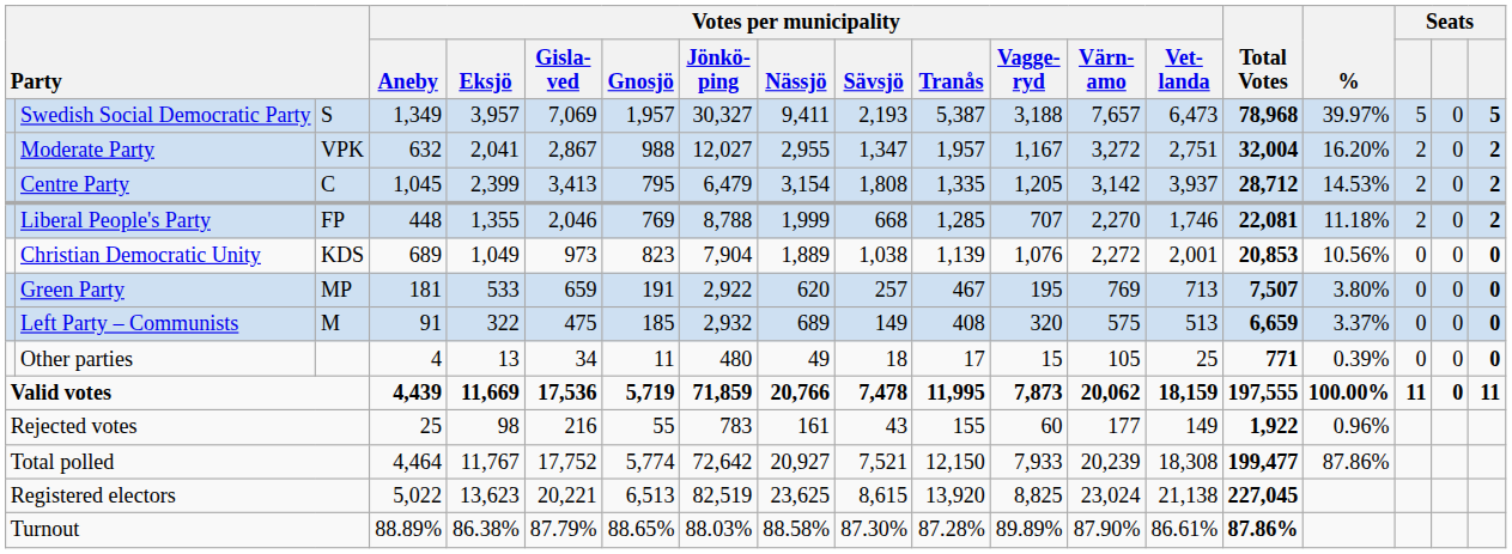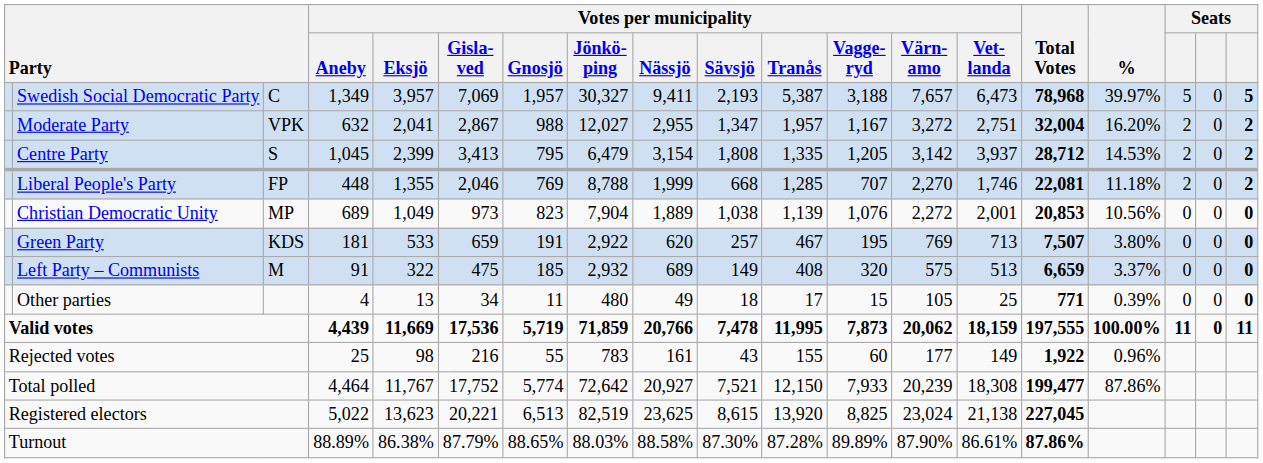 <table class="wikitable" border="1" style="text-align:right;">
 <tr>
 <th style="text-align:left;" valign=bottom rowspan=2 colspan=3>Party</th>
 <th colspan=11>Votes per municipality</th>
 <th align=center valign=bottom rowspan=2 width="50">Total Votes</th>
 <th align=center valign=bottom rowspan=2 width="50">%</th>
 <th colspan=3>Seats</th>
 </tr>
 <tr>
 <th align=center valign=bottom width="50"><a href='#'>Aneby</a></th>
 <th align=center valign=bottom width="50"><a href='#'>Eksjö</a></th>
 <th align=center valign=bottom width="50"><a href='#'>Gisla- ved</a></th>
 <th align=center valign=bottom width="50"><a href='#'>Gnosjö</a></th>
 <th align=center valign=bottom width="50"><a href='#'>Jönkö- ping</a></th>
 <th align=center valign=bottom width="50"><a href='#'>Nässjö</a></th>
 <th align=center valign=bottom width="50"><a href='#'>Sävsjö</a></th>
 <th align=center valign=bottom width="50"><a href='#'>Tranås</a></th>
 <th align=center valign=bottom width="50"><a href='#'>Vagge- ryd</a></th>
 <th align=center valign=bottom width="50"><a href='#'>Värn- amo</a></th>
 <th align=center valign=bottom width="50"><a href='#'>Vet- landa</a></th>
 <th align=center valign=bottom width="20"><small></small></th>
 <th align=center valign=bottom width="20"><small><a href='#'></a></small></th>
 <th align=center valign=bottom width="20"><small></small></th>
 </tr>
 <tr style="background:#CEE0F2;">
 <td></td>
 <td align=left style="white-space: nowrap;"><a href='#'>Swedish Social Democratic Party</a></td>
-<td align=left>S</td>
+<td align=left>C</td>
 <td>1,349</td>
 <td>3,957</td>
 <td>7,069</td>
 <td>1,957</td>
 <td>30,327</td>
 <td>9,411</td>
 <td>2,193</td>
 <td>5,387</td>
 <td>3,188</td>
 <td>7,657</td>
 <td>6,473</td>
 <td><strong>78,968</strong></td>
 <td>39.97%</td>
 <td>5</td>
 <td>0</td>
 <td><strong>5</strong></td>
 </tr>
 <tr style="background:#CEE0F2;">
 <td></td>
 <td align=left><a href='#'>Moderate Party</a></td>
 <td align=left>VPK</td>
 <td>632</td>
 <td>2,041</td>
 <td>2,867</td>
 <td>988</td>
 <td>12,027</td>
 <td>2,955</td>
 <td>1,347</td>
 <td>1,957</td>
 <td>1,167</td>
 <td>3,272</td>
 <td>2,751</td>
 <td><strong>32,004</strong></td>
 <td>16.20%</td>
 <td>2</td>
 <td>0</td>
 <td><strong>2</strong></td>
 </tr>
 <tr style="background:#CEE0F2;">
 <td></td>
 <td align=left><a href='#'>Centre Party</a></td>
-<td align=left>C</td>
+<td align=left>S</td>
 <td>1,045</td>
 <td>2,399</td>
 <td>3,413</td>
 <td>795</td>
 <td>6,479</td>
 <td>3,154</td>
 <td>1,808</td>
 <td>1,335</td>
 <td>1,205</td>
 <td>3,142</td>
 <td>3,937</td>
 <td><strong>28,712</strong></td>
 <td>14.53%</td>
 <td>2</td>
 <td>0</td>
 <td><strong>2</strong></td>
 </tr>
 <tr style="background:#CEE0F2; border-top:3px solid darkgray;">
 <td></td>
 <td align=left><a href='#'>Liberal People's Party</a></td>
 <td align=left>FP</td>
 <td>448</td>
 <td>1,355</td>
 <td>2,046</td>
 <td>769</td>
 <td>8,788</td>
 <td>1,999</td>
 <td>668</td>
 <td>1,285</td>
 <td>707</td>
 <td>2,270</td>
 <td>1,746</td>
 <td><strong>22,081</strong></td>
 <td>11.18%</td>
 <td>2</td>
 <td>0</td>
 <td><strong>2</strong></td>
 </tr>
 <tr>
 <td></td>
 <td align=left><a href='#'>Christian Democratic Unity</a></td>
-<td align=left>KDS</td>
+<td align=left>MP</td>
 <td>689</td>
 <td>1,049</td>
 <td>973</td>
 <td>823</td>
 <td>7,904</td>
 <td>1,889</td>
 <td>1,038</td>
 <td>1,139</td>
 <td>1,076</td>
 <td>2,272</td>
 <td>2,001</td>
 <td><strong>20,853</strong></td>
 <td>10.56%</td>
 <td>0</td>
 <td>0</td>
 <td><strong>0</strong></td>
 </tr>
 <tr style="background:#CEE0F2;">
 <td></td>
 <td align=left><a href='#'>Green Party</a></td>
-<td align=left>MP</td>
+<td align=left>KDS</td>
 <td>181</td>
 <td>533</td>
 <td>659</td>
 <td>191</td>
 <td>2,922</td>
 <td>620</td>
 <td>257</td>
 <td>467</td>
 <td>195</td>
 <td>769</td>
 <td>713</td>
 <td><strong>7,507</strong></td>
 <td>3.80%</td>
 <td>0</td>
 <td>0</td>
 <td><strong>0</strong></td>
 </tr>
 <tr style="background:#CEE0F2;">
 <td></td>
 <td align=left><a href='#'>Left Party – Communists</a></td>
 <td align=left>M</td>
 <td>91</td>
 <td>322</td>
 <td>475</td>
 <td>185</td>
 <td>2,932</td>
 <td>689</td>
 <td>149</td>
 <td>408</td>
 <td>320</td>
 <td>575</td>
 <td>513</td>
 <td><strong>6,659</strong></td>
 <td>3.37%</td>
 <td>0</td>
 <td>0</td>
 <td><strong>0</strong></td>
 </tr>
 <tr>
 <td></td>
 <td align=left>Other parties</td>
 <td></td>
 <td>4</td>
 <td>13</td>
 <td>34</td>
 <td>11</td>
 <td>480</td>
 <td>49</td>
 <td>18</td>
 <td>17</td>
 <td>15</td>
 <td>105</td>
 <td>25</td>
 <td><strong>771</strong></td>
 <td>0.39%</td>
 <td>0</td>
 <td>0</td>
 <td><strong>0</strong></td>
 </tr>
 <tr style="font-weight:bold">
 <td align=left colspan=3>Valid votes</td>
 <td>4,439</td>
 <td>11,669</td>
 <td>17,536</td>
 <td>5,719</td>
 <td>71,859</td>
 <td>20,766</td>
 <td>7,478</td>
 <td>11,995</td>
 <td>7,873</td>
 <td>20,062</td>
 <td>18,159</td>
 <td>197,555</td>
 <td>100.00%</td>
 <td>11</td>
 <td>0</td>
 <td>11</td>
 </tr>
 <tr>
 <td align=left colspan=3>Rejected votes</td>
 <td>25</td>
 <td>98</td>
 <td>216</td>
 <td>55</td>
 <td>783</td>
 <td>161</td>
 <td>43</td>
 <td>155</td>
 <td>60</td>
 <td>177</td>
 <td>149</td>
 <td><strong>1,922</strong></td>
 <td>0.96%</td>
 <td></td>
 <td></td>
 <td></td>
 </tr>
 <tr>
 <td align=left colspan=3>Total polled</td>
 <td>4,464</td>
 <td>11,767</td>
 <td>17,752</td>
 <td>5,774</td>
 <td>72,642</td>
 <td>20,927</td>
 <td>7,521</td>
 <td>12,150</td>
 <td>7,933</td>
 <td>20,239</td>
 <td>18,308</td>
 <td><strong>199,477</strong></td>
 <td>87.86%</td>
 <td></td>
 <td></td>
 <td></td>
 </tr>
 <tr>
 <td align=left colspan=3>Registered electors</td>
 <td>5,022</td>
 <td>13,623</td>
 <td>20,221</td>
 <td>6,513</td>
 <td>82,519</td>
 <td>23,625</td>
 <td>8,615</td>
 <td>13,920</td>
 <td>8,825</td>
 <td>23,024</td>
 <td>21,138</td>
 <td><strong>227,045</strong></td>
 <td></td>
 <td></td>
 <td></td>
 <td></td>
 </tr>
 <tr>
 <td align=left colspan=3>Turnout</td>
 <td>88.89%</td>
 <td>86.38%</td>
 <td>87.79%</td>
 <td>88.65%</td>
 <td>88.03%</td>
 <td>88.58%</td>
 <td>87.30%</td>
 <td>87.28%</td>
 <td>89.89%</td>
 <td>87.90%</td>
 <td>86.61%</td>
 <td><strong>87.86%</strong></td>
 <td></td>
 <td></td>
 <td></td>
 <td></td>
 </tr>
 </table>
